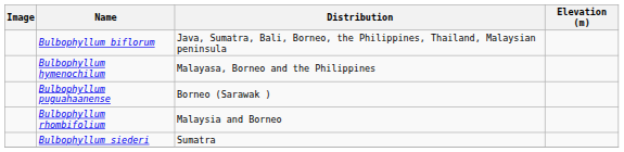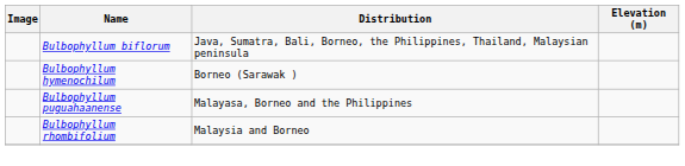 <table class="wikitable collapsible">
 <tr>
 <th>Image</th>
 <th>Name</th>
 <th>Distribution</th>
 <th>Elevation (m)</th>
 </tr>
 <tr>
 <td></td>
 <td><em><a href='#'>Bulbophyllum biflorum</a></em> </td>
 <td>Java, Sumatra, Bali, Borneo, the Philippines, Thailand, Malaysian peninsula</td>
 <td></td>
 </tr>
 <tr>
 <td></td>
 <td><em><a href='#'>Bulbophyllum hymenochilum</a></em> </td>
-<td>Malayasa, Borneo and the Philippines</td>
+<td>Borneo (Sarawak )</td>
 <td></td>
 </tr>
 <tr>
 <td></td>
 <td><em><a href='#'>Bulbophyllum puguahaanense</a></em> </td>
-<td>Borneo (Sarawak )</td>
+<td>Malayasa, Borneo and the Philippines</td>
 <td></td>
 </tr>
 <tr>
 <td></td>
 <td><em><a href='#'>Bulbophyllum rhombifolium</a></em> </td>
 <td>Malaysia and Borneo</td>
 <td></td>
 </tr>
 <tr>
-<td></td>
-<td><em><a href='#'>Bulbophyllum siederi</a></em> </td>
-<td>Sumatra</td>
-<td></td>
-</tr>
-<tr>
 </tr>
 </table>
